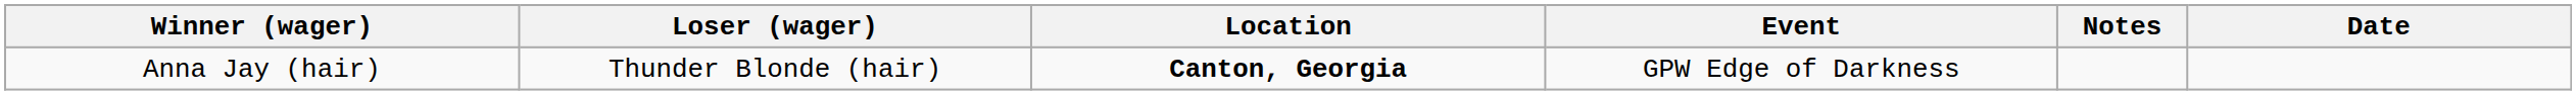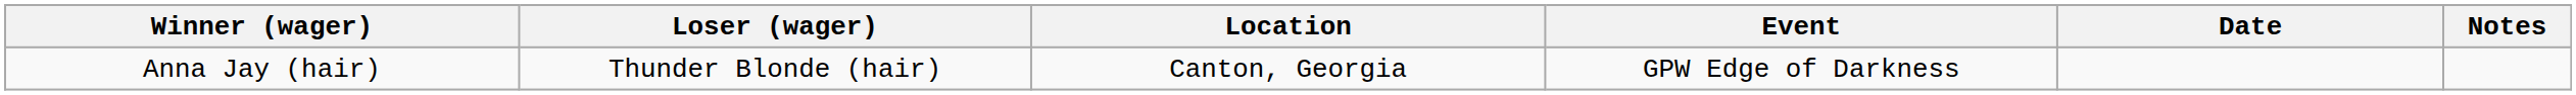 <table class="wikitable sortable" width=100%  style="text-align: center">
 <tr>
 <th width=20% scope="col">Winner (wager)</th>
 <th width=20% scope="col">Loser (wager)</th>
 <th width=20% scope="col">Location</th>
 <th width=20% scope="col">Event</th>
+<th width=15% scope="col">Date</th>
 <th class="unsortable" width=5% scope="col">Notes</th>
-<th width=15% scope="col">Date</th>
 </tr>
 <tr>
 <td>Anna Jay (hair)</td>
 <td>Thunder Blonde (hair)</td>
-<td><strong>Canton, Georgia</strong></td>
+<td>Canton, Georgia</td>
 <td>GPW Edge of Darkness</td>
 <td></td>
 <td></td>
 </tr>
 </table>
